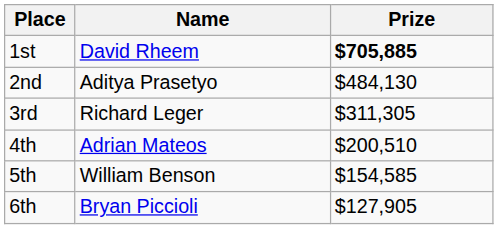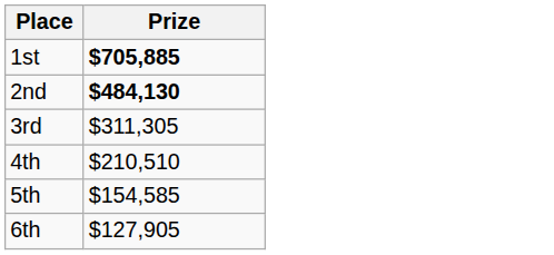 <table class="wikitable">
 <tr>
 <th style="width:50px;">Place</th>
-<th style="width:200px;">Name</th>
 <th style="width:125px;">Prize</th>
 </tr>
 <tr>
 <td>1st</td>
-<td> <a href='#'>David Rheem</a></td>
 <td><strong>$705,885</strong></td>
 </tr>
 <tr>
 <td>2nd</td>
-<td> Aditya Prasetyo</td>
-<td>$484,130</td>
+<td><strong>$484,130</strong></td>
 </tr>
 <tr>
 <td>3rd</td>
-<td> Richard Leger</td>
 <td>$311,305</td>
 </tr>
 <tr>
 <td>4th</td>
-<td> <a href='#'>Adrian Mateos</a></td>
-<td>$200,510</td>
+<td>$210,510</td>
 </tr>
 <tr>
 <td>5th</td>
-<td> William Benson</td>
 <td>$154,585</td>
 </tr>
 <tr>
 <td>6th</td>
-<td> <a href='#'>Bryan Piccioli</a></td>
 <td>$127,905</td>
 </tr>
 </table>
